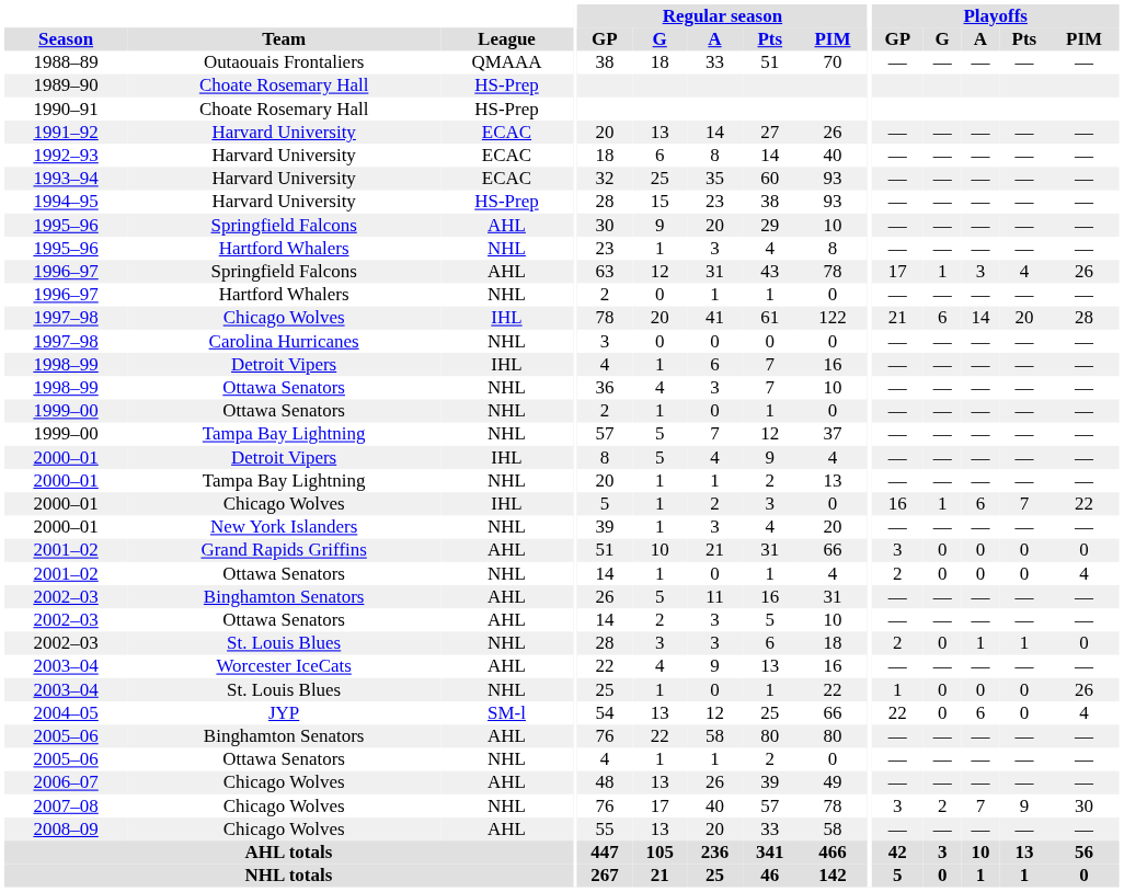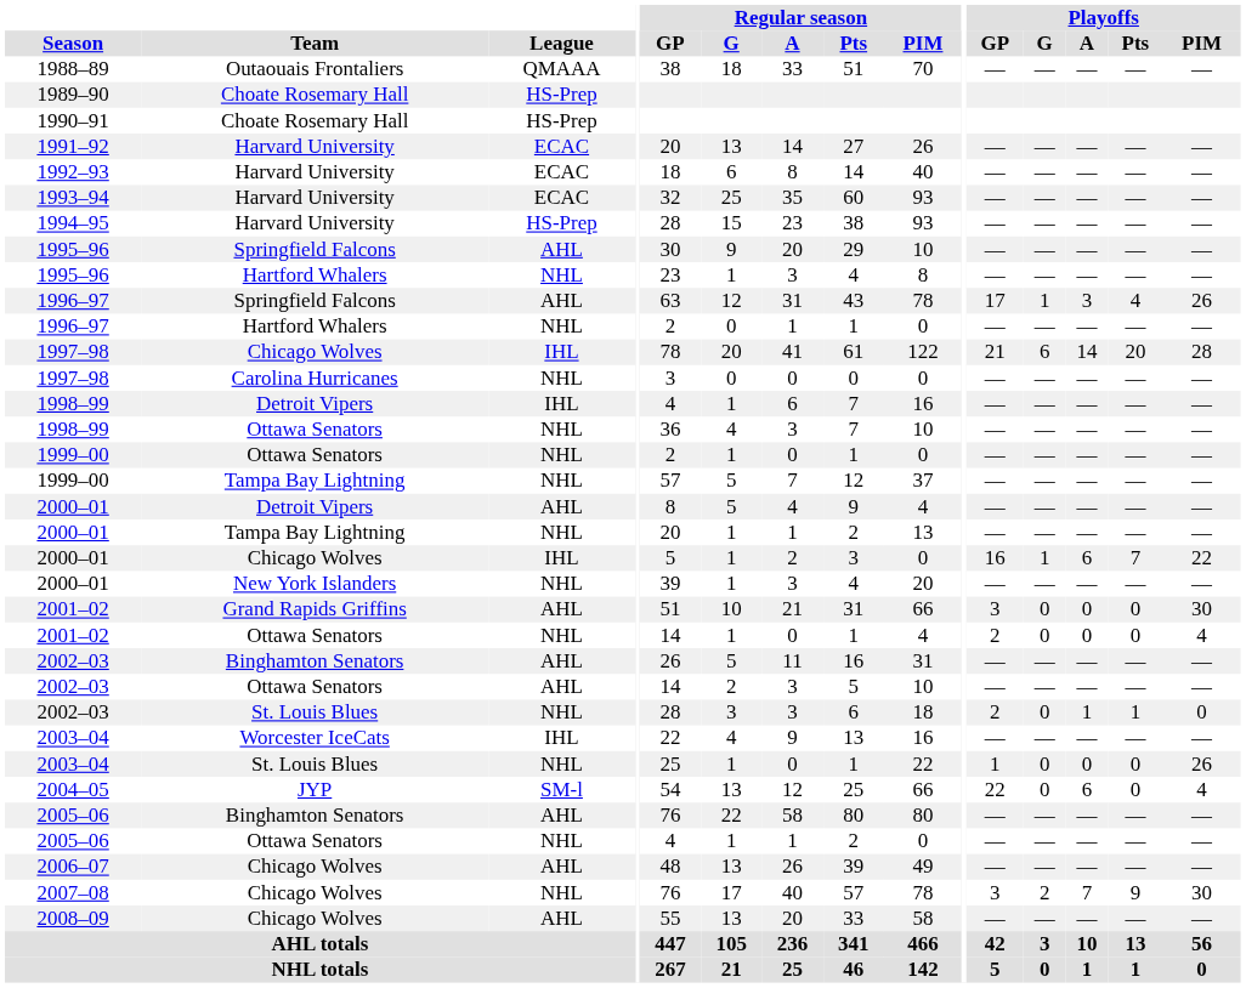 <table border="0" cellpadding="1" cellspacing="0" style="text-align:center; width:60em">
 <tr bgcolor="#e0e0e0">
 <th colspan="3" bgcolor="#ffffff"></th>
 <th rowspan="99" bgcolor="#ffffff"></th>
 <th colspan="5"><a href='#'>Regular season</a></th>
 <th rowspan="99" bgcolor="#ffffff"></th>
 <th colspan="5"><a href='#'>Playoffs</a></th>
 </tr>
 <tr bgcolor="#e0e0e0">
 <th><a href='#'>Season</a></th>
 <th>Team</th>
 <th>League</th>
 <th>GP</th>
 <th><a href='#'>G</a></th>
 <th><a href='#'>A</a></th>
 <th><a href='#'>Pts</a></th>
 <th><a href='#'>PIM</a></th>
 <th>GP</th>
 <th>G</th>
 <th>A</th>
 <th>Pts</th>
 <th>PIM</th>
 </tr>
 <tr>
 <td>1988–89</td>
 <td>Outaouais Frontaliers</td>
 <td>QMAAA</td>
 <td>38</td>
 <td>18</td>
 <td>33</td>
 <td>51</td>
 <td>70</td>
 <td>—</td>
 <td>—</td>
 <td>—</td>
 <td>—</td>
 <td>—</td>
 </tr>
 <tr bgcolor="#f0f0f0">
 <td>1989–90</td>
 <td><a href='#'>Choate Rosemary Hall</a></td>
 <td><a href='#'>HS-Prep</a></td>
 <td></td>
 <td></td>
 <td></td>
 <td></td>
 <td></td>
 <td></td>
 <td></td>
 <td></td>
 <td></td>
 <td></td>
 </tr>
 <tr>
 <td>1990–91</td>
 <td>Choate Rosemary Hall</td>
 <td>HS-Prep</td>
 <td></td>
 <td></td>
 <td></td>
 <td></td>
 <td></td>
 <td></td>
 <td></td>
 <td></td>
 <td></td>
 <td></td>
 </tr>
 <tr bgcolor="#f0f0f0">
 <td><a href='#'>1991–92</a></td>
 <td><a href='#'>Harvard University</a></td>
 <td><a href='#'>ECAC</a></td>
 <td>20</td>
 <td>13</td>
 <td>14</td>
 <td>27</td>
 <td>26</td>
 <td>—</td>
 <td>—</td>
 <td>—</td>
 <td>—</td>
 <td>—</td>
 </tr>
 <tr>
 <td><a href='#'>1992–93</a></td>
 <td>Harvard University</td>
 <td>ECAC</td>
 <td>18</td>
 <td>6</td>
 <td>8</td>
 <td>14</td>
 <td>40</td>
 <td>—</td>
 <td>—</td>
 <td>—</td>
 <td>—</td>
 <td>—</td>
 </tr>
 <tr bgcolor="#f0f0f0">
 <td><a href='#'>1993–94</a></td>
 <td>Harvard University</td>
 <td>ECAC</td>
 <td>32</td>
 <td>25</td>
 <td>35</td>
 <td>60</td>
 <td>93</td>
 <td>—</td>
 <td>—</td>
 <td>—</td>
 <td>—</td>
 <td>—</td>
 </tr>
 <tr>
 <td><a href='#'>1994–95</a></td>
 <td>Harvard University</td>
 <td><a href='#'>HS-Prep</a></td>
 <td>28</td>
 <td>15</td>
 <td>23</td>
 <td>38</td>
 <td>93</td>
 <td>—</td>
 <td>—</td>
 <td>—</td>
 <td>—</td>
 <td>—</td>
 </tr>
 <tr bgcolor="#f0f0f0">
 <td><a href='#'>1995–96</a></td>
 <td><a href='#'>Springfield Falcons</a></td>
 <td><a href='#'>AHL</a></td>
 <td>30</td>
 <td>9</td>
 <td>20</td>
 <td>29</td>
 <td>10</td>
 <td>—</td>
 <td>—</td>
 <td>—</td>
 <td>—</td>
 <td>—</td>
 </tr>
 <tr>
 <td><a href='#'>1995–96</a></td>
 <td><a href='#'>Hartford Whalers</a></td>
 <td><a href='#'>NHL</a></td>
 <td>23</td>
 <td>1</td>
 <td>3</td>
 <td>4</td>
 <td>8</td>
 <td>—</td>
 <td>—</td>
 <td>—</td>
 <td>—</td>
 <td>—</td>
 </tr>
 <tr bgcolor="#f0f0f0">
 <td><a href='#'>1996–97</a></td>
 <td>Springfield Falcons</td>
 <td>AHL</td>
 <td>63</td>
 <td>12</td>
 <td>31</td>
 <td>43</td>
 <td>78</td>
 <td>17</td>
 <td>1</td>
 <td>3</td>
 <td>4</td>
 <td>26</td>
 </tr>
 <tr>
 <td><a href='#'>1996–97</a></td>
 <td>Hartford Whalers</td>
 <td>NHL</td>
 <td>2</td>
 <td>0</td>
 <td>1</td>
 <td>1</td>
 <td>0</td>
 <td>—</td>
 <td>—</td>
 <td>—</td>
 <td>—</td>
 <td>—</td>
 </tr>
 <tr bgcolor="#f0f0f0">
 <td><a href='#'>1997–98</a></td>
 <td><a href='#'>Chicago Wolves</a></td>
 <td><a href='#'>IHL</a></td>
 <td>78</td>
 <td>20</td>
 <td>41</td>
 <td>61</td>
 <td>122</td>
 <td>21</td>
 <td>6</td>
 <td>14</td>
 <td>20</td>
 <td>28</td>
 </tr>
 <tr>
 <td><a href='#'>1997–98</a></td>
 <td><a href='#'>Carolina Hurricanes</a></td>
 <td>NHL</td>
 <td>3</td>
 <td>0</td>
 <td>0</td>
 <td>0</td>
 <td>0</td>
 <td>—</td>
 <td>—</td>
 <td>—</td>
 <td>—</td>
 <td>—</td>
 </tr>
 <tr bgcolor="#f0f0f0">
 <td><a href='#'>1998–99</a></td>
 <td><a href='#'>Detroit Vipers</a></td>
 <td>IHL</td>
 <td>4</td>
 <td>1</td>
 <td>6</td>
 <td>7</td>
 <td>16</td>
 <td>—</td>
 <td>—</td>
 <td>—</td>
 <td>—</td>
 <td>—</td>
 </tr>
 <tr>
 <td><a href='#'>1998–99</a></td>
 <td><a href='#'>Ottawa Senators</a></td>
 <td>NHL</td>
 <td>36</td>
 <td>4</td>
 <td>3</td>
 <td>7</td>
 <td>10</td>
 <td>—</td>
 <td>—</td>
 <td>—</td>
 <td>—</td>
 <td>—</td>
 </tr>
 <tr bgcolor="#f0f0f0">
 <td><a href='#'>1999–00</a></td>
 <td>Ottawa Senators</td>
 <td>NHL</td>
 <td>2</td>
 <td>1</td>
 <td>0</td>
 <td>1</td>
 <td>0</td>
 <td>—</td>
 <td>—</td>
 <td>—</td>
 <td>—</td>
 <td>—</td>
 </tr>
 <tr>
 <td>1999–00</td>
 <td><a href='#'>Tampa Bay Lightning</a></td>
 <td>NHL</td>
 <td>57</td>
 <td>5</td>
 <td>7</td>
 <td>12</td>
 <td>37</td>
 <td>—</td>
 <td>—</td>
 <td>—</td>
 <td>—</td>
 <td>—</td>
 </tr>
 <tr bgcolor="#f0f0f0">
 <td><a href='#'>2000–01</a></td>
 <td><a href='#'>Detroit Vipers</a></td>
-<td>IHL</td>
+<td>AHL</td>
 <td>8</td>
 <td>5</td>
 <td>4</td>
 <td>9</td>
 <td>4</td>
 <td>—</td>
 <td>—</td>
 <td>—</td>
 <td>—</td>
 <td>—</td>
 </tr>
 <tr>
 <td><a href='#'>2000–01</a></td>
 <td>Tampa Bay Lightning</td>
 <td>NHL</td>
 <td>20</td>
 <td>1</td>
 <td>1</td>
 <td>2</td>
 <td>13</td>
 <td>—</td>
 <td>—</td>
 <td>—</td>
 <td>—</td>
 <td>—</td>
 </tr>
 <tr bgcolor="#f0f0f0">
 <td>2000–01</td>
 <td>Chicago Wolves</td>
 <td>IHL</td>
 <td>5</td>
 <td>1</td>
 <td>2</td>
 <td>3</td>
 <td>0</td>
 <td>16</td>
 <td>1</td>
 <td>6</td>
 <td>7</td>
 <td>22</td>
 </tr>
 <tr>
 <td>2000–01</td>
 <td><a href='#'>New York Islanders</a></td>
 <td>NHL</td>
 <td>39</td>
 <td>1</td>
 <td>3</td>
 <td>4</td>
 <td>20</td>
 <td>—</td>
 <td>—</td>
 <td>—</td>
 <td>—</td>
 <td>—</td>
 </tr>
 <tr bgcolor="#f0f0f0">
 <td><a href='#'>2001–02</a></td>
 <td><a href='#'>Grand Rapids Griffins</a></td>
 <td>AHL</td>
 <td>51</td>
 <td>10</td>
 <td>21</td>
 <td>31</td>
 <td>66</td>
 <td>3</td>
 <td>0</td>
 <td>0</td>
 <td>0</td>
-<td>0</td>
+<td>30</td>
 </tr>
 <tr>
 <td><a href='#'>2001–02</a></td>
 <td>Ottawa Senators</td>
 <td>NHL</td>
 <td>14</td>
 <td>1</td>
 <td>0</td>
 <td>1</td>
 <td>4</td>
 <td>2</td>
 <td>0</td>
 <td>0</td>
 <td>0</td>
 <td>4</td>
 </tr>
 <tr bgcolor="#f0f0f0">
 <td><a href='#'>2002–03</a></td>
 <td><a href='#'>Binghamton Senators</a></td>
 <td>AHL</td>
 <td>26</td>
 <td>5</td>
 <td>11</td>
 <td>16</td>
 <td>31</td>
 <td>—</td>
 <td>—</td>
 <td>—</td>
 <td>—</td>
 <td>—</td>
 </tr>
 <tr>
 <td><a href='#'>2002–03</a></td>
 <td>Ottawa Senators</td>
 <td>AHL</td>
 <td>14</td>
 <td>2</td>
 <td>3</td>
 <td>5</td>
 <td>10</td>
 <td>—</td>
 <td>—</td>
 <td>—</td>
 <td>—</td>
 <td>—</td>
 </tr>
 <tr bgcolor="#f0f0f0">
 <td>2002–03</td>
 <td><a href='#'>St. Louis Blues</a></td>
 <td>NHL</td>
 <td>28</td>
 <td>3</td>
 <td>3</td>
 <td>6</td>
 <td>18</td>
 <td>2</td>
 <td>0</td>
 <td>1</td>
 <td>1</td>
 <td>0</td>
 </tr>
 <tr>
 <td><a href='#'>2003–04</a></td>
 <td><a href='#'>Worcester IceCats</a></td>
-<td>AHL</td>
+<td>IHL</td>
 <td>22</td>
 <td>4</td>
 <td>9</td>
 <td>13</td>
 <td>16</td>
 <td>—</td>
 <td>—</td>
 <td>—</td>
 <td>—</td>
 <td>—</td>
 </tr>
 <tr bgcolor="#f0f0f0">
 <td><a href='#'>2003–04</a></td>
 <td>St. Louis Blues</td>
 <td>NHL</td>
 <td>25</td>
 <td>1</td>
 <td>0</td>
 <td>1</td>
 <td>22</td>
 <td>1</td>
 <td>0</td>
 <td>0</td>
 <td>0</td>
 <td>26</td>
 </tr>
 <tr>
 <td><a href='#'>2004–05</a></td>
 <td><a href='#'>JYP</a></td>
 <td><a href='#'>SM-l</a></td>
 <td>54</td>
 <td>13</td>
 <td>12</td>
 <td>25</td>
 <td>66</td>
 <td>22</td>
 <td>0</td>
 <td>6</td>
 <td>0</td>
 <td>4</td>
 </tr>
 <tr bgcolor="#f0f0f0">
 <td><a href='#'>2005–06</a></td>
 <td>Binghamton Senators</td>
 <td>AHL</td>
 <td>76</td>
 <td>22</td>
 <td>58</td>
 <td>80</td>
 <td>80</td>
 <td>—</td>
 <td>—</td>
 <td>—</td>
 <td>—</td>
 <td>—</td>
 </tr>
 <tr>
 <td><a href='#'>2005–06</a></td>
 <td>Ottawa Senators</td>
 <td>NHL</td>
 <td>4</td>
 <td>1</td>
 <td>1</td>
 <td>2</td>
 <td>0</td>
 <td>—</td>
 <td>—</td>
 <td>—</td>
 <td>—</td>
 <td>—</td>
 </tr>
 <tr bgcolor="#f0f0f0">
 <td><a href='#'>2006–07</a></td>
 <td>Chicago Wolves</td>
 <td>AHL</td>
 <td>48</td>
 <td>13</td>
 <td>26</td>
 <td>39</td>
 <td>49</td>
 <td>—</td>
 <td>—</td>
 <td>—</td>
 <td>—</td>
 <td>—</td>
 </tr>
 <tr>
 <td><a href='#'>2007–08</a></td>
 <td>Chicago Wolves</td>
 <td>NHL</td>
 <td>76</td>
 <td>17</td>
 <td>40</td>
 <td>57</td>
 <td>78</td>
 <td>3</td>
 <td>2</td>
 <td>7</td>
 <td>9</td>
 <td>30</td>
 </tr>
 <tr bgcolor="#f0f0f0">
 <td><a href='#'>2008–09</a></td>
 <td>Chicago Wolves</td>
 <td>AHL</td>
 <td>55</td>
 <td>13</td>
 <td>20</td>
 <td>33</td>
 <td>58</td>
 <td>—</td>
 <td>—</td>
 <td>—</td>
 <td>—</td>
 <td>—</td>
 </tr>
 <tr bgcolor="#e0e0e0">
 <th colspan="3">AHL totals</th>
 <th>447</th>
 <th>105</th>
 <th>236</th>
 <th>341</th>
 <th>466</th>
 <th>42</th>
 <th>3</th>
 <th>10</th>
 <th>13</th>
 <th>56</th>
 </tr>
 <tr bgcolor="#e0e0e0">
 <th colspan="3">NHL totals</th>
 <th>267</th>
 <th>21</th>
 <th>25</th>
 <th>46</th>
 <th>142</th>
 <th>5</th>
 <th>0</th>
 <th>1</th>
 <th>1</th>
 <th>0</th>
 </tr>
 </table>
